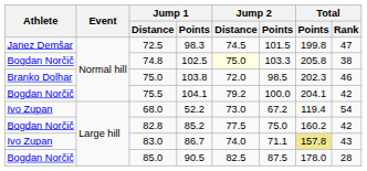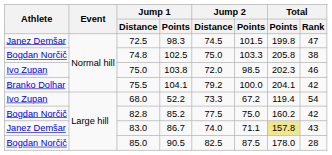 <table class="wikitable" style="font-size:90%">
 <tr>
 <th rowspan="2">Athlete</th>
 <th rowspan="2">Event</th>
 <th colspan="2">Jump 1</th>
 <th colspan="2">Jump 2</th>
 <th colspan="2">Total</th>
 </tr>
 <tr>
 <th>Distance</th>
 <th>Points</th>
 <th>Distance</th>
 <th>Points</th>
 <th>Points</th>
 <th>Rank</th>
 </tr>
 <tr>
 <td><a href='#'>Janez Demšar</a></td>
 <td rowspan="4">Normal hill</td>
 <td align="center">72.5</td>
 <td align="center">98.3</td>
 <td align="center">74.5</td>
 <td align="center">101.5</td>
 <td align="center">199.8</td>
 <td align="center">47</td>
 </tr>
 <tr>
 <td><a href='#'>Bogdan Norčič</a></td>
 <td align="center">74.8</td>
 <td align="center">102.5</td>
-<td align="center" style="background: lightyellow;">75.0</td>
+<td align="center">75.0</td>
 <td align="center">103.3</td>
 <td align="center">205.8</td>
 <td align="center">38</td>
 </tr>
 <tr>
-<td><a href='#'>Branko Dolhar</a></td>
+<td><a href='#'>Ivo Zupan</a></td>
 <td align="center">75.0</td>
 <td align="center">103.8</td>
 <td align="center">72.0</td>
 <td align="center">98.5</td>
 <td align="center">202.3</td>
 <td align="center">46</td>
 </tr>
 <tr>
-<td><a href='#'>Bogdan Norčič</a></td>
+<td><a href='#'>Branko Dolhar</a></td>
 <td align="center">75.5</td>
 <td align="center">104.1</td>
 <td align="center">79.2</td>
 <td align="center">100.0</td>
 <td align="center">204.1</td>
 <td align="center">42</td>
 </tr>
 <tr>
 <td><a href='#'>Ivo Zupan</a></td>
 <td rowspan="4">Large hill</td>
 <td align="center">68.0</td>
 <td align="center">52.2</td>
-<td align="center">73.0</td>
+<td align="center">73.3</td>
 <td align="center">67.2</td>
 <td align="center">119.4</td>
 <td align="center">54</td>
 </tr>
 <tr>
 <td><a href='#'>Bogdan Norčič</a></td>
 <td align="center">82.8</td>
 <td align="center">85.2</td>
 <td align="center">77.5</td>
 <td align="center">75.0</td>
 <td align="center">160.2</td>
 <td align="center">42</td>
 </tr>
 <tr>
-<td><a href='#'>Ivo Zupan</a></td>
+<td><a href='#'>Janez Demšar</a></td>
 <td align="center">83.0</td>
 <td align="center">86.7</td>
 <td align="center">74.0</td>
 <td align="center">71.1</td>
 <td align="center" style="background: khaki;">157.8</td>
 <td align="center">43</td>
 </tr>
 <tr>
 <td><a href='#'>Bogdan Norčič</a></td>
 <td align="center">85.0</td>
 <td align="center">90.5</td>
 <td align="center">82.5</td>
 <td align="center">87.5</td>
 <td align="center">178.0</td>
 <td align="center">28</td>
 </tr>
 </table>
